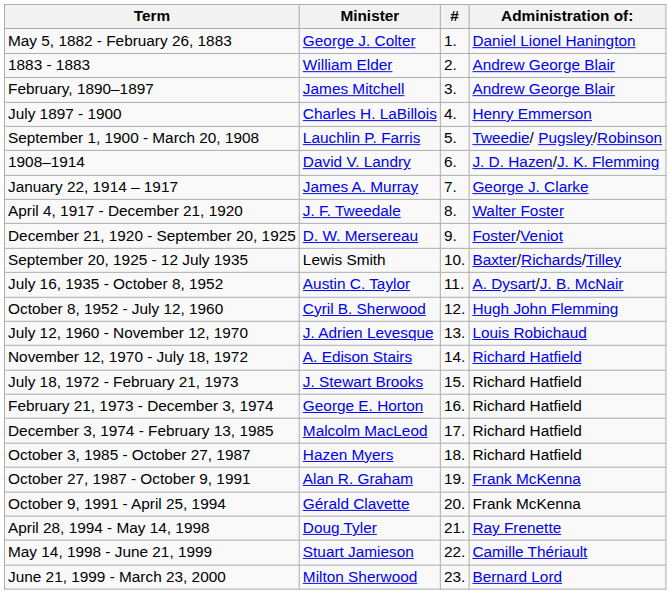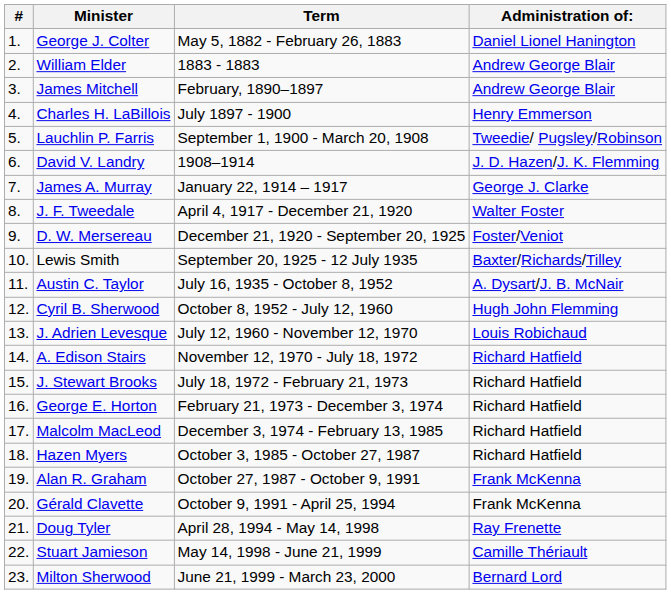 <table class="wikitable">
 <tr>
+<th>#</th>
+<th>Minister</th>
 <th>Term</th>
-<th>Minister</th>
-<th>#</th>
 <th>Administration of:</th>
 </tr>
 <tr>
+<td>1.</td>
+<td><a href='#'>George J. Colter</a></td>
 <td>May 5, 1882 - February 26, 1883</td>
-<td><a href='#'>George J. Colter</a></td>
-<td>1.</td>
 <td><a href='#'>Daniel Lionel Hanington</a></td>
 </tr>
 <tr>
+<td>2.</td>
+<td><a href='#'>William Elder</a></td>
 <td>1883 - 1883</td>
-<td><a href='#'>William Elder</a></td>
-<td>2.</td>
 <td><a href='#'>Andrew George Blair</a></td>
 </tr>
 <tr>
+<td>3.</td>
+<td><a href='#'>James Mitchell</a></td>
 <td>February, 1890–1897</td>
-<td><a href='#'>James Mitchell</a></td>
-<td>3.</td>
 <td><a href='#'>Andrew George Blair</a></td>
 </tr>
 <tr>
+<td>4.</td>
+<td><a href='#'>Charles H. LaBillois</a></td>
 <td>July 1897 - 1900</td>
-<td><a href='#'>Charles H. LaBillois</a></td>
-<td>4.</td>
 <td><a href='#'>Henry Emmerson</a></td>
 </tr>
 <tr>
+<td>5.</td>
+<td><a href='#'>Lauchlin P. Farris</a></td>
 <td>September 1, 1900 - March 20, 1908</td>
-<td><a href='#'>Lauchlin P. Farris</a></td>
-<td>5.</td>
 <td><a href='#'>Tweedie</a>/ <a href='#'>Pugsley</a>/<a href='#'>Robinson</a></td>
 </tr>
 <tr>
+<td>6.</td>
+<td><a href='#'>David V. Landry</a></td>
 <td>1908–1914</td>
-<td><a href='#'>David V. Landry</a></td>
-<td>6.</td>
 <td><a href='#'>J. D. Hazen</a>/<a href='#'>J. K. Flemming</a></td>
 </tr>
 <tr>
+<td>7.</td>
+<td><a href='#'>James A. Murray</a></td>
 <td>January 22, 1914 – 1917</td>
-<td><a href='#'>James A. Murray</a></td>
-<td>7.</td>
 <td><a href='#'>George J. Clarke</a></td>
 </tr>
 <tr>
+<td>8.</td>
+<td><a href='#'>J. F. Tweedale</a></td>
 <td>April 4, 1917 - December 21, 1920</td>
-<td><a href='#'>J. F. Tweedale</a></td>
-<td>8.</td>
 <td><a href='#'>Walter Foster</a></td>
 </tr>
 <tr>
+<td>9.</td>
+<td><a href='#'>D. W. Mersereau</a></td>
 <td>December 21, 1920 - September 20, 1925</td>
-<td><a href='#'>D. W. Mersereau</a></td>
-<td>9.</td>
 <td><a href='#'>Foster</a>/<a href='#'>Veniot</a></td>
 </tr>
 <tr>
+<td>10.</td>
+<td>Lewis Smith</td>
 <td>September 20, 1925 - 12 July 1935</td>
-<td>Lewis Smith</td>
-<td>10.</td>
 <td><a href='#'>Baxter</a>/<a href='#'>Richards</a>/<a href='#'>Tilley</a></td>
 </tr>
 <tr>
+<td>11.</td>
+<td><a href='#'>Austin C. Taylor</a></td>
 <td>July 16, 1935 - October 8, 1952</td>
-<td><a href='#'>Austin C. Taylor</a></td>
-<td>11.</td>
 <td><a href='#'>A. Dysart</a>/<a href='#'>J. B. McNair</a></td>
 </tr>
 <tr>
+<td>12.</td>
+<td><a href='#'>Cyril B. Sherwood</a></td>
 <td>October 8, 1952 - July 12, 1960</td>
-<td><a href='#'>Cyril B. Sherwood</a></td>
-<td>12.</td>
 <td><a href='#'>Hugh John Flemming</a></td>
 </tr>
 <tr>
+<td>13.</td>
+<td><a href='#'>J. Adrien Levesque</a></td>
 <td>July 12, 1960 - November 12, 1970</td>
-<td><a href='#'>J. Adrien Levesque</a></td>
-<td>13.</td>
 <td><a href='#'>Louis Robichaud</a></td>
 </tr>
 <tr>
+<td>14.</td>
+<td><a href='#'>A. Edison Stairs</a></td>
 <td>November 12, 1970 - July 18, 1972</td>
-<td><a href='#'>A. Edison Stairs</a></td>
-<td>14.</td>
 <td><a href='#'>Richard Hatfield</a></td>
 </tr>
 <tr>
+<td>15.</td>
+<td><a href='#'>J. Stewart Brooks</a></td>
 <td>July 18, 1972 -  February 21, 1973</td>
-<td><a href='#'>J. Stewart Brooks</a></td>
-<td>15.</td>
 <td>Richard Hatfield</td>
 </tr>
 <tr>
+<td>16.</td>
+<td><a href='#'>George E. Horton</a></td>
 <td>February 21, 1973  - December 3, 1974</td>
-<td><a href='#'>George E. Horton</a></td>
-<td>16.</td>
 <td>Richard Hatfield</td>
 </tr>
 <tr>
+<td>17.</td>
+<td><a href='#'>Malcolm MacLeod</a></td>
 <td>December 3, 1974 - February 13, 1985</td>
-<td><a href='#'>Malcolm MacLeod</a></td>
-<td>17.</td>
 <td>Richard Hatfield</td>
 </tr>
 <tr>
+<td>18.</td>
+<td><a href='#'>Hazen Myers</a></td>
 <td>October 3, 1985 - October 27, 1987</td>
-<td><a href='#'>Hazen Myers</a></td>
-<td>18.</td>
 <td>Richard Hatfield</td>
 </tr>
 <tr>
+<td>19.</td>
+<td><a href='#'>Alan R. Graham</a></td>
 <td>October 27, 1987 - October 9, 1991</td>
-<td><a href='#'>Alan R. Graham</a></td>
-<td>19.</td>
 <td><a href='#'>Frank McKenna</a></td>
 </tr>
 <tr>
+<td>20.</td>
+<td><a href='#'>Gérald Clavette</a></td>
 <td>October 9, 1991 - April 25, 1994</td>
-<td><a href='#'>Gérald Clavette</a></td>
-<td>20.</td>
 <td>Frank McKenna</td>
 </tr>
 <tr>
+<td>21.</td>
+<td><a href='#'>Doug Tyler</a></td>
 <td>April 28, 1994 - May 14, 1998</td>
-<td><a href='#'>Doug Tyler</a></td>
-<td>21.</td>
 <td><a href='#'>Ray Frenette</a></td>
 </tr>
 <tr>
+<td>22.</td>
+<td><a href='#'>Stuart Jamieson</a></td>
 <td>May 14, 1998 - June 21, 1999</td>
-<td><a href='#'>Stuart Jamieson</a></td>
-<td>22.</td>
 <td><a href='#'>Camille Thériault</a></td>
 </tr>
 <tr>
+<td>23.</td>
+<td><a href='#'>Milton Sherwood</a></td>
 <td>June 21, 1999 - March 23, 2000</td>
-<td><a href='#'>Milton Sherwood</a></td>
-<td>23.</td>
 <td><a href='#'>Bernard Lord</a></td>
 </tr>
 </table>
